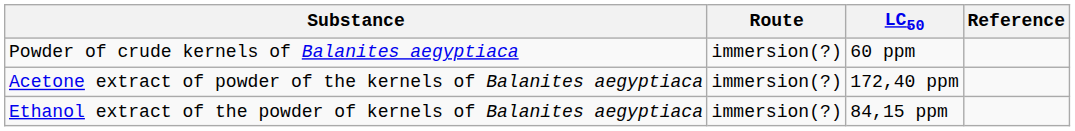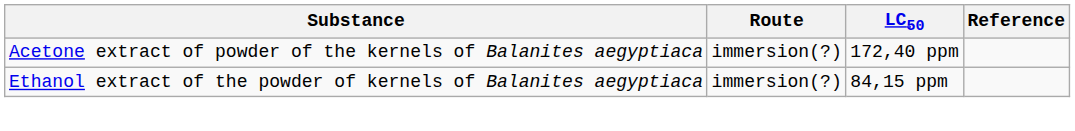 <table class="wikitable">
 <tr>
 <th>Substance</th>
 <th>Route</th>
 <th><a href='#'>LC<sub>50</sub></a></th>
 <th>Reference</th>
-</tr>
-<tr>
-<td>Powder of crude kernels of <em><a href='#'>Balanites aegyptiaca</a></em></td>
-<td>immersion(?)</td>
-<td>60 ppm</td>
-<td></td>
 </tr>
 <tr>
 <td><a href='#'>Acetone</a> extract of powder of the kernels of <em>Balanites aegyptiaca</em></td>
 <td>immersion(?)</td>
 <td>172,40 ppm</td>
 <td></td>
 </tr>
 <tr>
 <td><a href='#'>Ethanol</a> extract of the powder of kernels of <em>Balanites aegyptiaca</em></td>
 <td>immersion(?)</td>
 <td>84,15 ppm</td>
 <td></td>
 </tr>
 </table>
